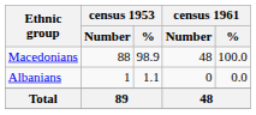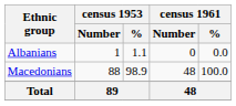 <table class="wikitable">
 <tr>
 <th rowspan="2">Ethnic<br>group</th>
 <th colspan="2">census 1953</th>
 <th colspan="2">census 1961</th>
 </tr>
 <tr bgcolor="#e0e0e0">
 <th>Number</th>
 <th>%</th>
 <th>Number</th>
 <th>%</th>
 </tr>
 <tr>
+<td><a href='#'>Albanians</a></td>
+<td align="right">1</td>
+<td align="right">1.1</td>
+<td align="right">0</td>
+<td align="right">0.0</td>
+</tr>
+<tr>
 <td><a href='#'>Macedonians</a></td>
 <td align="right">88</td>
 <td align="right">98.9</td>
 <td align="right">48</td>
 <td align="right">100.0</td>
-</tr>
-<tr>
-<td><a href='#'>Albanians</a></td>
-<td align="right">1</td>
-<td align="right">1.1</td>
-<td align="right">0</td>
-<td align="right">0.0</td>
 </tr>
 <tr>
 </tr>
 <tr bgcolor="#e0e0e0">
 <th align="left">Total</th>
 <th colspan="2">89</th>
 <th colspan="2">48</th>
 </tr>
 <tr>
 </tr>
 </table>
